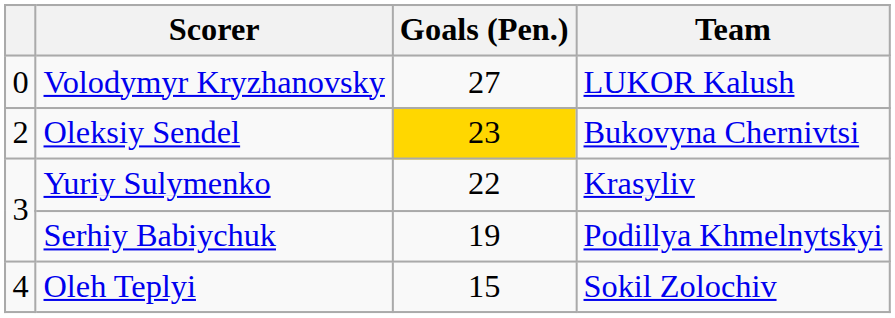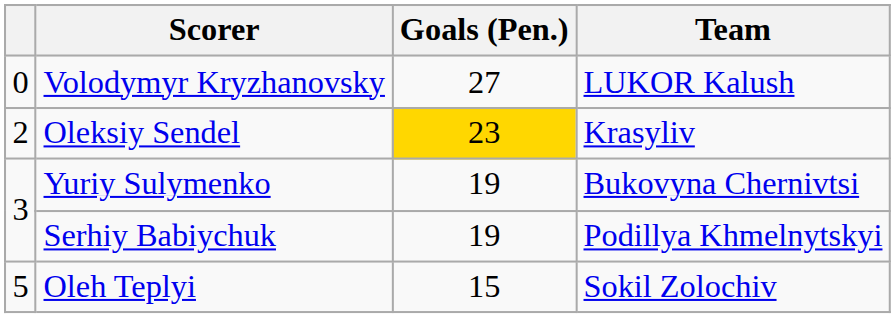 <table class="wikitable">
 <tr>
 <th></th>
 <th>Scorer</th>
 <th>Goals (Pen.)</th>
 <th>Team</th>
 </tr>
 <tr>
 <td>0</td>
 <td><a href='#'>Volodymyr Kryzhanovsky</a></td>
 <td align=center>27</td>
 <td><a href='#'>LUKOR Kalush</a></td>
 </tr>
 <tr>
 <td>2</td>
 <td><a href='#'>Oleksiy Sendel</a></td>
 <td align=center style="background: gold;">23</td>
-<td><a href='#'>Bukovyna Chernivtsi</a></td>
+<td><a href='#'>Krasyliv</a></td>
 </tr>
 <tr>
 <td rowspan="2">3</td>
 <td><a href='#'>Yuriy Sulymenko</a></td>
-<td align=center>22</td>
-<td><a href='#'>Krasyliv</a></td>
+<td align=center>19</td>
+<td><a href='#'>Bukovyna Chernivtsi</a></td>
 </tr>
 <tr>
 <td><a href='#'>Serhiy Babiychuk</a></td>
 <td align=center>19</td>
 <td><a href='#'>Podillya Khmelnytskyi</a></td>
 </tr>
 <tr>
-<td>4</td>
+<td>5</td>
 <td><a href='#'>Oleh Teplyi</a></td>
 <td align=center>15</td>
 <td><a href='#'>Sokil Zolochiv</a></td>
 </tr>
 </table>
